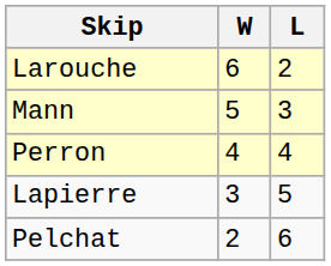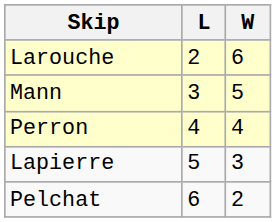 <table class="wikitable">
 <tr>
 <th width=100px>Skip</th>
+<th width=20px>L</th>
 <th width=20px>W</th>
-<th width=20px>L</th>
 </tr>
 <tr bgcolor=#ffffcc>
 <td>Larouche</td>
+<td>2</td>
 <td>6</td>
-<td>2</td>
 </tr>
 <tr bgcolor=#ffffcc>
 <td>Mann</td>
+<td>3</td>
 <td>5</td>
-<td>3</td>
 </tr>
 <tr bgcolor=#ffffcc>
 <td>Perron</td>
 <td>4</td>
 <td>4</td>
 </tr>
 <tr>
 <td>Lapierre</td>
+<td>5</td>
 <td>3</td>
-<td>5</td>
 </tr>
 <tr>
 <td>Pelchat</td>
+<td>6</td>
 <td>2</td>
-<td>6</td>
 </tr>
 </table>
